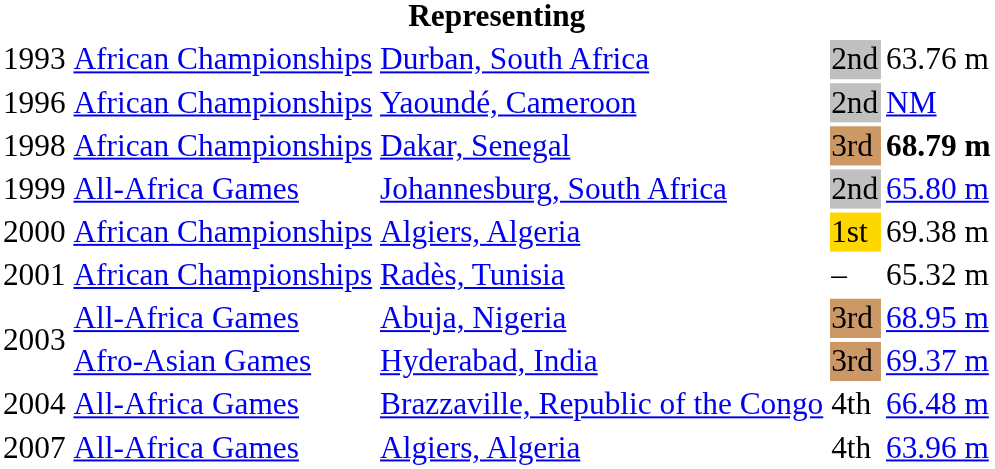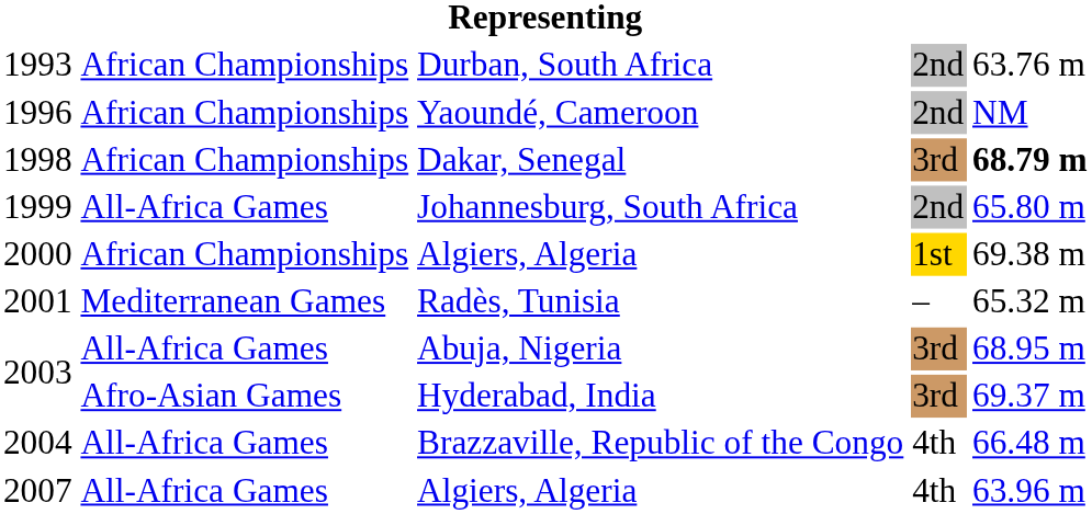 <table>
 <tr>
 <th colspan="6">Representing </th>
 </tr>
 <tr>
 <td>1993</td>
 <td><a href='#'>African Championships</a></td>
 <td><a href='#'>Durban, South Africa</a></td>
 <td bgcolor=silver>2nd</td>
 <td>63.76 m</td>
 </tr>
 <tr>
 <td>1996</td>
 <td><a href='#'>African Championships</a></td>
 <td><a href='#'>Yaoundé, Cameroon</a></td>
 <td bgcolor=silver>2nd</td>
 <td><a href='#'>NM</a></td>
 </tr>
 <tr>
 <td>1998</td>
 <td><a href='#'>African Championships</a></td>
 <td><a href='#'>Dakar, Senegal</a></td>
 <td bgcolor=cc9966>3rd</td>
 <td><strong>68.79 m</strong></td>
 </tr>
 <tr>
 <td>1999</td>
 <td><a href='#'>All-Africa Games</a></td>
 <td><a href='#'>Johannesburg, South Africa</a></td>
 <td bgcolor=silver>2nd</td>
 <td><a href='#'>65.80 m</a></td>
 </tr>
 <tr>
 <td>2000</td>
 <td><a href='#'>African Championships</a></td>
 <td><a href='#'>Algiers, Algeria</a></td>
 <td bgcolor=gold>1st</td>
 <td>69.38 m</td>
 </tr>
 <tr>
 <td>2001</td>
-<td><a href='#'>African Championships</a></td>
+<td><a href='#'>Mediterranean Games</a></td>
 <td><a href='#'>Radès, Tunisia</a></td>
 <td>–</td>
 <td>65.32 m</td>
 </tr>
 <tr>
 <td rowspan=2>2003</td>
 <td><a href='#'>All-Africa Games</a></td>
 <td><a href='#'>Abuja, Nigeria</a></td>
 <td bgcolor=cc9966>3rd</td>
 <td><a href='#'>68.95 m</a></td>
 </tr>
 <tr>
 <td><a href='#'>Afro-Asian Games</a></td>
 <td><a href='#'>Hyderabad, India</a></td>
 <td bgcolor=cc9966>3rd</td>
 <td><a href='#'>69.37 m</a></td>
 </tr>
 <tr>
 <td>2004</td>
 <td><a href='#'>All-Africa Games</a></td>
 <td><a href='#'>Brazzaville, Republic of the Congo</a></td>
 <td>4th</td>
 <td><a href='#'>66.48 m</a></td>
 </tr>
 <tr>
 <td>2007</td>
 <td><a href='#'>All-Africa Games</a></td>
 <td><a href='#'>Algiers, Algeria</a></td>
 <td>4th</td>
 <td><a href='#'>63.96 m</a></td>
 </tr>
 </table>
